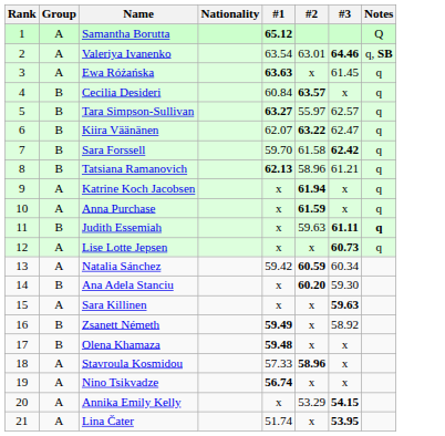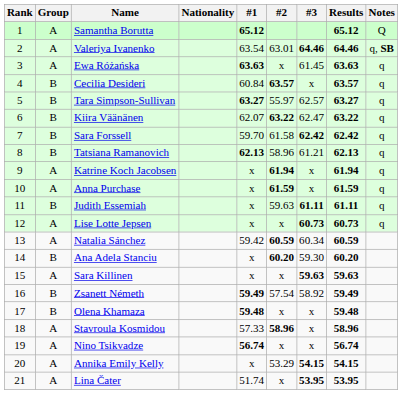 <table class="wikitable sortable" style="text-align:center;">
 <tr>
 <th>Rank</th>
 <th>Group</th>
 <th>Name</th>
 <th>Nationality</th>
 <th>#1</th>
 <th>#2</th>
 <th>#3</th>
+<th>Results</th>
 <th>Notes</th>
 </tr>
 <tr bgcolor=ccffcc>
 <td>1</td>
 <td>A</td>
 <td align=left><a href='#'>Samantha Borutta</a></td>
 <td align=left></td>
 <td><strong>65.12</strong></td>
 <td></td>
 <td></td>
+<td><strong>65.12</strong></td>
 <td>Q</td>
 </tr>
 <tr bgcolor=ddffdd>
 <td>2</td>
 <td>A</td>
 <td align=left><a href='#'>Valeriya Ivanenko</a></td>
 <td align=left></td>
 <td>63.54</td>
 <td>63.01</td>
+<td><strong>64.46</strong></td>
 <td><strong>64.46</strong></td>
 <td>q, <strong>SB</strong></td>
 </tr>
 <tr bgcolor=ddffdd>
 <td>3</td>
 <td>A</td>
 <td align=left><a href='#'>Ewa Różańska</a></td>
 <td align=left></td>
 <td><strong>63.63</strong></td>
 <td>x</td>
 <td>61.45</td>
+<td><strong>63.63</strong></td>
 <td>q</td>
 </tr>
 <tr bgcolor=ddffdd>
 <td>4</td>
 <td>B</td>
 <td align=left><a href='#'>Cecilia Desideri</a></td>
 <td align=left></td>
 <td>60.84</td>
 <td><strong>63.57</strong></td>
 <td>x</td>
+<td><strong>63.57</strong></td>
 <td>q</td>
 </tr>
 <tr bgcolor=ddffdd>
 <td>5</td>
 <td>B</td>
 <td align=left><a href='#'>Tara Simpson-Sullivan</a></td>
 <td align=left></td>
 <td><strong>63.27</strong></td>
 <td>55.97</td>
 <td>62.57</td>
+<td><strong>63.27</strong></td>
 <td>q</td>
 </tr>
 <tr bgcolor=ddffdd>
 <td>6</td>
 <td>B</td>
 <td align=left><a href='#'>Kiira Väänänen</a></td>
 <td align=left></td>
 <td>62.07</td>
 <td><strong>63.22</strong></td>
 <td>62.47</td>
+<td><strong>63.22</strong></td>
 <td>q</td>
 </tr>
 <tr bgcolor=ddffdd>
 <td>7</td>
 <td>B</td>
 <td align=left><a href='#'>Sara Forssell</a></td>
 <td align=left></td>
 <td>59.70</td>
 <td>61.58</td>
+<td><strong>62.42</strong></td>
 <td><strong>62.42</strong></td>
 <td>q</td>
 </tr>
 <tr bgcolor=ddffdd>
 <td>8</td>
 <td>B</td>
 <td align=left><a href='#'>Tatsiana Ramanovich </a></td>
 <td align=left></td>
 <td><strong>62.13</strong></td>
 <td>58.96</td>
 <td>61.21</td>
+<td><strong>62.13</strong></td>
 <td>q</td>
 </tr>
 <tr bgcolor=ddffdd>
 <td>9</td>
 <td>A</td>
 <td align=left><a href='#'>Katrine Koch Jacobsen</a></td>
 <td align=left></td>
 <td>x</td>
 <td><strong>61.94</strong></td>
 <td>x</td>
+<td><strong>61.94</strong></td>
 <td>q</td>
 </tr>
 <tr bgcolor=ddffdd>
 <td>10</td>
 <td>A</td>
 <td align=left><a href='#'>Anna Purchase</a></td>
 <td align=left></td>
 <td>x</td>
 <td><strong>61.59</strong></td>
 <td>x</td>
+<td><strong>61.59</strong></td>
 <td>q</td>
 </tr>
 <tr bgcolor=ddffdd>
 <td>11</td>
 <td>B</td>
 <td align=left><a href='#'>Judith Essemiah</a></td>
 <td align=left></td>
 <td>x</td>
 <td>59.63</td>
 <td><strong>61.11</strong></td>
-<td><strong>q</strong></td>
+<td><strong>61.11</strong></td>
+<td>q</td>
 </tr>
 <tr bgcolor=ddffdd>
 <td>12</td>
 <td>A</td>
 <td align=left><a href='#'>Lise Lotte Jepsen</a></td>
 <td align=left></td>
 <td>x</td>
 <td>x</td>
+<td><strong>60.73</strong></td>
 <td><strong>60.73</strong></td>
 <td>q</td>
 </tr>
 <tr>
 <td>13</td>
 <td>A</td>
 <td align=left><a href='#'>Natalia Sánchez</a></td>
 <td align=left></td>
 <td>59.42</td>
 <td><strong>60.59</strong></td>
 <td>60.34</td>
+<td><strong>60.59</strong></td>
 <td></td>
 </tr>
 <tr>
 <td>14</td>
 <td>B</td>
 <td align=left><a href='#'>Ana Adela Stanciu</a></td>
 <td align=left></td>
 <td>x</td>
 <td><strong>60.20</strong></td>
 <td>59.30</td>
+<td><strong>60.20</strong></td>
 <td></td>
 </tr>
 <tr>
 <td>15</td>
 <td>A</td>
 <td align=left><a href='#'>Sara Killinen</a></td>
 <td align=left></td>
 <td>x</td>
 <td>x</td>
 <td><strong>59.63</strong></td>
+<td><strong>59.63</strong></td>
 <td></td>
 </tr>
 <tr>
 <td>16</td>
 <td>B</td>
 <td align=left><a href='#'>Zsanett Németh</a></td>
 <td align=left></td>
 <td><strong>59.49</strong></td>
-<td>x</td>
+<td>57.54</td>
 <td>58.92</td>
+<td><strong>59.49</strong></td>
 <td></td>
 </tr>
 <tr>
 <td>17</td>
 <td>B</td>
 <td align=left><a href='#'>Olena Khamaza</a></td>
 <td align=left></td>
 <td><strong>59.48</strong></td>
 <td>x</td>
 <td>x</td>
+<td><strong>59.48</strong></td>
 <td></td>
 </tr>
 <tr>
 <td>18</td>
 <td>A</td>
 <td align=left><a href='#'>Stavroula Kosmidou</a></td>
 <td align=left></td>
 <td>57.33</td>
 <td><strong>58.96</strong></td>
 <td>x</td>
+<td><strong>58.96</strong></td>
 <td></td>
 </tr>
 <tr>
 <td>19</td>
 <td>A</td>
 <td align=left><a href='#'>Nino Tsikvadze</a></td>
 <td align=left></td>
 <td><strong>56.74</strong></td>
 <td>x</td>
 <td>x</td>
+<td><strong>56.74</strong></td>
 <td></td>
 </tr>
 <tr>
 <td>20</td>
 <td>A</td>
 <td align=left><a href='#'>Annika Emily Kelly</a></td>
 <td align=left></td>
 <td>x</td>
 <td>53.29</td>
+<td><strong>54.15</strong></td>
 <td><strong>54.15</strong></td>
 <td></td>
 </tr>
 <tr>
 <td>21</td>
 <td>A</td>
 <td align=left><a href='#'>Lina Čater</a></td>
 <td align=left></td>
 <td>51.74</td>
 <td>x</td>
 <td><strong>53.95</strong></td>
+<td><strong>53.95</strong></td>
 <td></td>
 </tr>
 </table>
